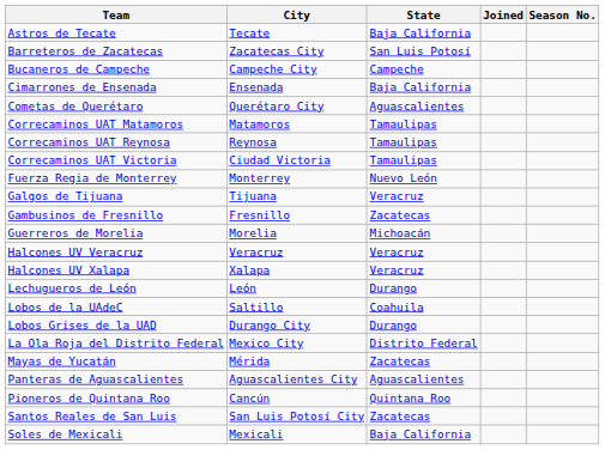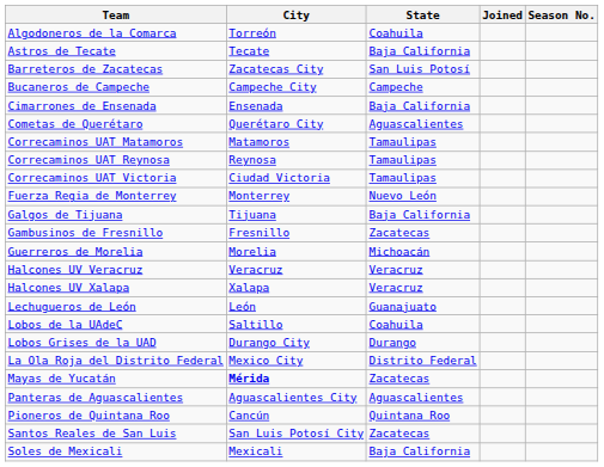 <table class="wikitable sortable">
 <tr>
 <th>Team</th>
 <th>City</th>
 <th>State</th>
 <th>Joined</th>
 <th>Season No.</th>
+</tr>
+<tr>
+<td><a href='#'>Algodoneros de la Comarca</a></td>
+<td><a href='#'>Torreón</a></td>
+<td><a href='#'>Coahuila</a></td>
+<td></td>
+<td></td>
 </tr>
 <tr>
 <td><a href='#'>Astros de Tecate</a></td>
 <td><a href='#'>Tecate</a></td>
 <td><a href='#'>Baja California</a></td>
 <td></td>
 <td></td>
 </tr>
 <tr>
 <td><a href='#'>Barreteros de Zacatecas</a></td>
 <td><a href='#'>Zacatecas City</a></td>
 <td><a href='#'>San Luis Potosí</a></td>
 <td></td>
 <td></td>
 </tr>
 <tr>
 <td><a href='#'>Bucaneros de Campeche</a></td>
 <td><a href='#'>Campeche City</a></td>
 <td><a href='#'>Campeche</a></td>
 <td></td>
 <td></td>
 </tr>
 <tr>
 <td><a href='#'>Cimarrones de Ensenada</a></td>
 <td><a href='#'>Ensenada</a></td>
 <td><a href='#'>Baja California</a></td>
 <td></td>
 <td></td>
 </tr>
 <tr>
 <td><a href='#'>Cometas de Querétaro</a></td>
 <td><a href='#'>Querétaro City</a></td>
 <td><a href='#'>Aguascalientes</a></td>
 <td></td>
 <td></td>
 </tr>
 <tr>
 <td><a href='#'>Correcaminos UAT Matamoros</a></td>
 <td><a href='#'>Matamoros</a></td>
 <td><a href='#'>Tamaulipas</a></td>
 <td></td>
 <td></td>
 </tr>
 <tr>
 <td><a href='#'>Correcaminos UAT Reynosa</a></td>
 <td><a href='#'>Reynosa</a></td>
 <td><a href='#'>Tamaulipas</a></td>
 <td></td>
 <td></td>
 </tr>
 <tr>
 <td><a href='#'>Correcaminos UAT Victoria</a></td>
 <td><a href='#'>Ciudad Victoria</a></td>
 <td><a href='#'>Tamaulipas</a></td>
 <td></td>
 <td></td>
 </tr>
 <tr>
 <td><a href='#'>Fuerza Regia de Monterrey</a></td>
 <td><a href='#'>Monterrey</a></td>
 <td><a href='#'>Nuevo León</a></td>
 <td></td>
 <td></td>
 </tr>
 <tr>
 <td><a href='#'>Galgos de Tijuana</a></td>
 <td><a href='#'>Tijuana</a></td>
-<td><a href='#'>Veracruz</a></td>
+<td><a href='#'>Baja California</a></td>
 <td></td>
 <td></td>
 </tr>
 <tr>
 <td><a href='#'>Gambusinos de Fresnillo</a></td>
 <td><a href='#'>Fresnillo</a></td>
 <td><a href='#'>Zacatecas</a></td>
 <td></td>
 <td></td>
 </tr>
 <tr>
 <td><a href='#'>Guerreros de Morelia</a></td>
 <td><a href='#'>Morelia</a></td>
 <td><a href='#'>Michoacán</a></td>
 <td></td>
 <td></td>
 </tr>
 <tr>
 <td><a href='#'>Halcones UV Veracruz</a></td>
 <td><a href='#'>Veracruz</a></td>
 <td><a href='#'>Veracruz</a></td>
 <td></td>
 <td></td>
 </tr>
 <tr>
 <td><a href='#'>Halcones UV Xalapa</a></td>
 <td><a href='#'>Xalapa</a></td>
 <td><a href='#'>Veracruz</a></td>
 <td></td>
 <td></td>
 </tr>
 <tr>
 <td><a href='#'>Lechugueros de León</a></td>
 <td><a href='#'>León</a></td>
-<td><a href='#'>Durango</a></td>
+<td><a href='#'>Guanajuato</a></td>
 <td></td>
 <td></td>
 </tr>
 <tr>
 <td><a href='#'>Lobos de la UAdeC</a></td>
 <td><a href='#'>Saltillo</a></td>
 <td><a href='#'>Coahuila</a></td>
 <td></td>
 <td></td>
 </tr>
 <tr>
 <td><a href='#'>Lobos Grises de la UAD</a></td>
 <td><a href='#'>Durango City</a></td>
 <td><a href='#'>Durango</a></td>
 <td></td>
 <td></td>
 </tr>
 <tr>
 <td><a href='#'>La Ola Roja del Distrito Federal</a></td>
 <td><a href='#'>Mexico City</a></td>
 <td><a href='#'>Distrito Federal</a></td>
 <td></td>
 <td></td>
 </tr>
 <tr>
 <td><a href='#'>Mayas de Yucatán</a></td>
-<td><a href='#'>Mérida</a></td>
+<td><strong><a href='#'>Mérida</a></strong></td>
 <td><a href='#'>Zacatecas</a></td>
 <td></td>
 <td></td>
 </tr>
 <tr>
 <td><a href='#'>Panteras de Aguascalientes</a></td>
 <td><a href='#'>Aguascalientes City</a></td>
 <td><a href='#'>Aguascalientes</a></td>
 <td></td>
 <td></td>
 </tr>
 <tr>
 <td><a href='#'>Pioneros de Quintana Roo</a></td>
 <td><a href='#'>Cancún</a></td>
 <td><a href='#'>Quintana Roo</a></td>
 <td></td>
 <td></td>
 </tr>
 <tr>
 <td><a href='#'>Santos Reales de San Luis</a></td>
 <td><a href='#'>San Luis Potosí City</a></td>
 <td><a href='#'>Zacatecas</a></td>
 <td></td>
 <td></td>
 </tr>
 <tr>
 <td><a href='#'>Soles de Mexicali</a></td>
 <td><a href='#'>Mexicali</a></td>
 <td><a href='#'>Baja California</a></td>
 <td></td>
 <td></td>
 </tr>
 </table>
